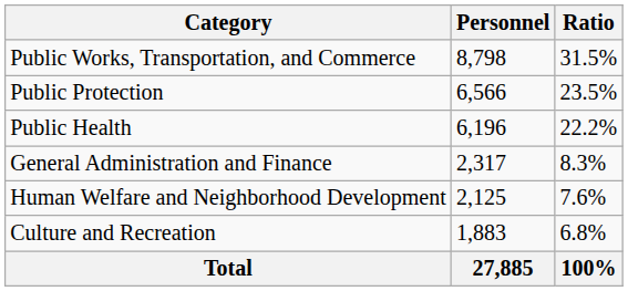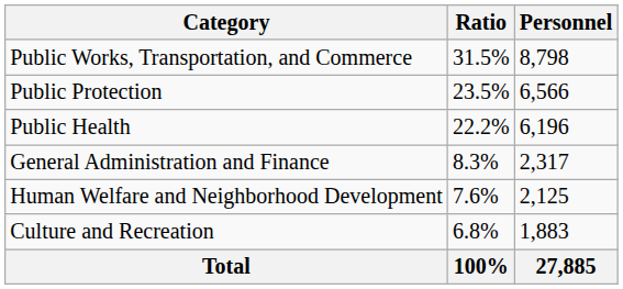 <table class="wikitable">
 <tr>
 <th>Category</th>
+<th>Ratio</th>
 <th>Personnel</th>
-<th>Ratio</th>
 </tr>
 <tr>
 <td>Public Works, Transportation, and Commerce</td>
+<td>31.5%</td>
 <td>8,798</td>
-<td>31.5%</td>
 </tr>
 <tr>
 <td>Public Protection</td>
+<td>23.5%</td>
 <td>6,566</td>
-<td>23.5%</td>
 </tr>
 <tr>
 <td>Public Health</td>
+<td>22.2%</td>
 <td>6,196</td>
-<td>22.2%</td>
 </tr>
 <tr>
 <td>General Administration and Finance</td>
+<td>8.3%</td>
 <td>2,317</td>
-<td>8.3%</td>
 </tr>
 <tr>
 <td>Human Welfare and Neighborhood Development</td>
+<td>7.6%</td>
 <td>2,125</td>
-<td>7.6%</td>
 </tr>
 <tr>
 <td>Culture and Recreation</td>
+<td>6.8%</td>
 <td>1,883</td>
-<td>6.8%</td>
 </tr>
 <tr>
 <th>Total</th>
+<th>100%</th>
 <th>27,885</th>
-<th>100%</th>
 </tr>
 </table>
